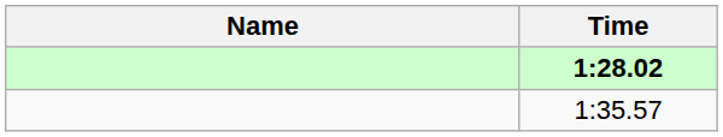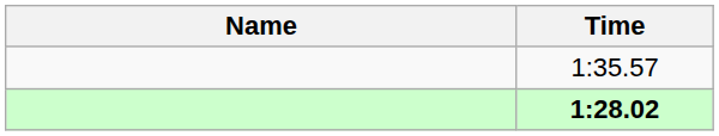 <table class="wikitable" style="text-align:center;">
 <tr>
 <th style="width:19em">Name</th>
 <th style="width:7em">Time</th>
 </tr>
+<tr>
+<td align=left></td>
+<td>1:35.57</td>
+</tr>
 <tr bgcolor=ccffcc>
 <td align=left><strong></strong></td>
 <td><strong>1:28.02</strong></td>
 </tr>
-<tr>
-<td align=left></td>
-<td>1:35.57</td>
-</tr>
 </table>
